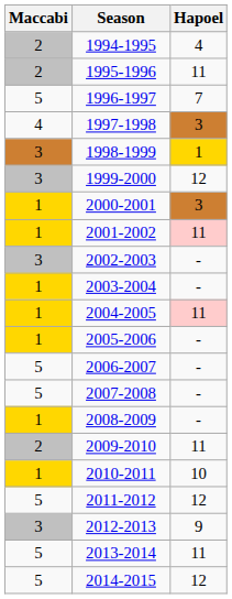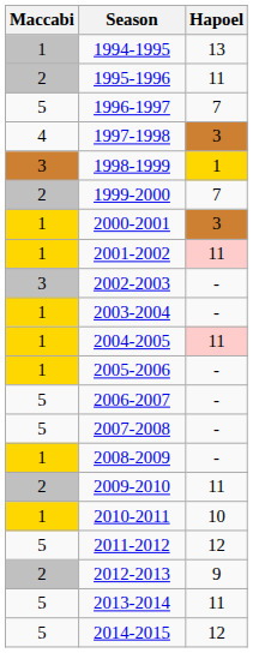 <table class="wikitable sortable" style="font-size:95%; text-align:center">
 <tr>
 <th width=40>Maccabi</th>
 <th width=85>Season</th>
 <th width=40>Hapoel</th>
 </tr>
 <tr>
-<td align="center"bgcolor="#C0C0C0">2</td>
+<td align="center"bgcolor="#C0C0C0">1</td>
 <td align=center><a href='#'>1994-1995</a></td>
-<td align=center>4</td>
+<td align=center>13</td>
 </tr>
 <tr>
 <td align="center"bgcolor="#C0C0C0">2</td>
 <td align=center><a href='#'>1995-1996</a></td>
 <td align=center>11</td>
 </tr>
 <tr>
 <td align=center>5</td>
 <td align=center><a href='#'>1996-1997</a></td>
 <td align=center>7</td>
 </tr>
 <tr>
 <td align=center>4</td>
 <td align=center><a href='#'>1997-1998</a></td>
 <td align="center"bgcolor="#CD7F32">3</td>
 </tr>
 <tr>
 <td align="center"bgcolor="#CD7F32">3</td>
 <td align=center><a href='#'>1998-1999</a></td>
 <td align="center"bgcolor="#FFD700">1</td>
 </tr>
 <tr>
-<td align="center"bgcolor="#C0C0C0">3</td>
+<td align="center"bgcolor="#C0C0C0">2</td>
 <td align=center><a href='#'>1999-2000</a></td>
-<td align=center>12</td>
+<td align=center>7</td>
 </tr>
 <tr>
 <td align="center"bgcolor="#FFD700">1</td>
 <td align=center><a href='#'>2000-2001</a></td>
 <td align="center"bgcolor="#CD7F32">3</td>
 </tr>
 <tr>
 <td align="center"bgcolor="#FFD700">1</td>
 <td align=center><a href='#'>2001-2002</a></td>
 <td align="center"bgcolor="#ffcccc">11</td>
 </tr>
 <tr>
 <td align="center"bgcolor="#C0C0C0">3</td>
 <td align=center><a href='#'>2002-2003</a></td>
 <td align=center>-</td>
 </tr>
 <tr>
 <td align="center"bgcolor="#FFD700">1</td>
 <td align=center><a href='#'>2003-2004</a></td>
 <td align=center>-</td>
 </tr>
 <tr>
 <td align="center"bgcolor="#FFD700">1</td>
 <td align=center><a href='#'>2004-2005</a></td>
 <td align="center"bgcolor="#ffcccc">11</td>
 </tr>
 <tr>
 <td align="center"bgcolor="#FFD700">1</td>
 <td align=center><a href='#'>2005-2006</a></td>
 <td align=center>-</td>
 </tr>
 <tr>
 <td align=center>5</td>
 <td align=center><a href='#'>2006-2007</a></td>
 <td align=center>-</td>
 </tr>
 <tr>
 <td align=center>5</td>
 <td align=center><a href='#'>2007-2008</a></td>
 <td align=center>-</td>
 </tr>
 <tr>
 <td align="center"bgcolor="#FFD700">1</td>
 <td align=center><a href='#'>2008-2009</a></td>
 <td align=center>-</td>
 </tr>
 <tr>
 <td align="center"bgcolor="#C0C0C0">2</td>
 <td align=center><a href='#'>2009-2010</a></td>
 <td align=center>11</td>
 </tr>
 <tr>
 <td align="center"bgcolor="#FFD700">1</td>
 <td align=center><a href='#'>2010-2011</a></td>
 <td align=center>10</td>
 </tr>
 <tr>
 <td align=center>5</td>
 <td align=center><a href='#'>2011-2012</a></td>
 <td align=center>12</td>
 </tr>
 <tr>
-<td align="center"bgcolor="#C0C0C0">3</td>
+<td align="center"bgcolor="#C0C0C0">2</td>
 <td align=center><a href='#'>2012-2013</a></td>
 <td align=center>9</td>
 </tr>
 <tr>
 <td align=center>5</td>
 <td align=center><a href='#'>2013-2014</a></td>
 <td align=center>11</td>
 </tr>
 <tr>
 <td align=center>5</td>
 <td align=center><a href='#'>2014-2015</a></td>
 <td align=center>12</td>
 </tr>
 </table>
